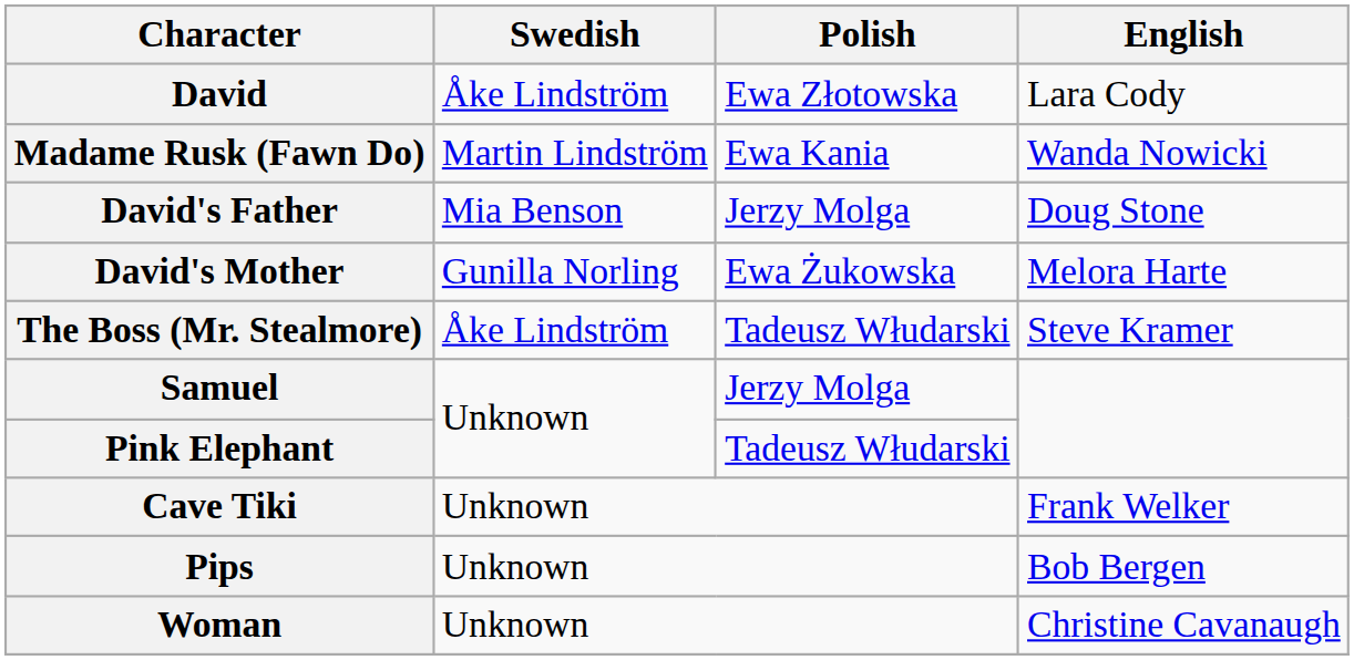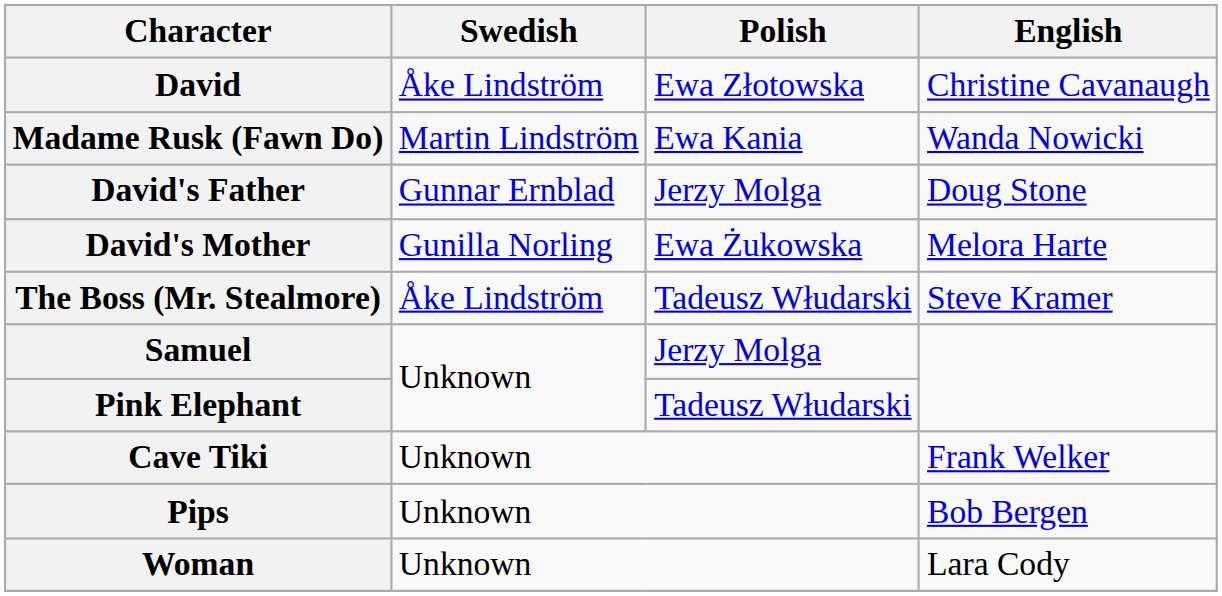 <table class="wikitable">
 <tr>
 <th>Character</th>
 <th>Swedish</th>
 <th>Polish</th>
 <th>English</th>
 </tr>
 <tr>
 <th>David</th>
 <td><a href='#'>Åke Lindström</a></td>
 <td><a href='#'>Ewa Złotowska</a></td>
-<td>Lara Cody</td>
+<td><a href='#'>Christine Cavanaugh</a></td>
 </tr>
 <tr>
 <th>Madame Rusk (Fawn Do)</th>
 <td><a href='#'>Martin Lindström</a></td>
 <td><a href='#'>Ewa Kania</a></td>
 <td><a href='#'>Wanda Nowicki</a></td>
 </tr>
 <tr>
 <th>David's Father</th>
-<td><a href='#'>Mia Benson</a></td>
+<td><a href='#'>Gunnar Ernblad</a></td>
 <td><a href='#'>Jerzy Molga</a></td>
 <td><a href='#'>Doug Stone</a></td>
 </tr>
 <tr>
 <th>David's Mother</th>
 <td><a href='#'>Gunilla Norling</a></td>
 <td><a href='#'>Ewa Żukowska</a></td>
 <td><a href='#'>Melora Harte</a></td>
 </tr>
 <tr>
 <th>The Boss (Mr. Stealmore)</th>
 <td><a href='#'>Åke Lindström</a></td>
 <td><a href='#'>Tadeusz Włudarski</a></td>
 <td><a href='#'>Steve Kramer</a></td>
 </tr>
 <tr>
 <th>Samuel</th>
 <td rowspan="2">Unknown</td>
 <td><a href='#'>Jerzy Molga</a></td>
 </tr>
 <tr>
 <th>Pink Elephant</th>
 <td><a href='#'>Tadeusz Włudarski</a></td>
 </tr>
 <tr>
 <th>Cave Tiki</th>
 <td colspan="2">Unknown</td>
 <td><a href='#'>Frank Welker</a></td>
 </tr>
 <tr>
 <th>Pips</th>
 <td colspan="2">Unknown</td>
 <td><a href='#'>Bob Bergen</a></td>
 </tr>
 <tr>
 <th>Woman</th>
 <td colspan="2">Unknown</td>
-<td><a href='#'>Christine Cavanaugh</a></td>
+<td>Lara Cody</td>
 </tr>
 <tr>
 </tr>
 </table>
